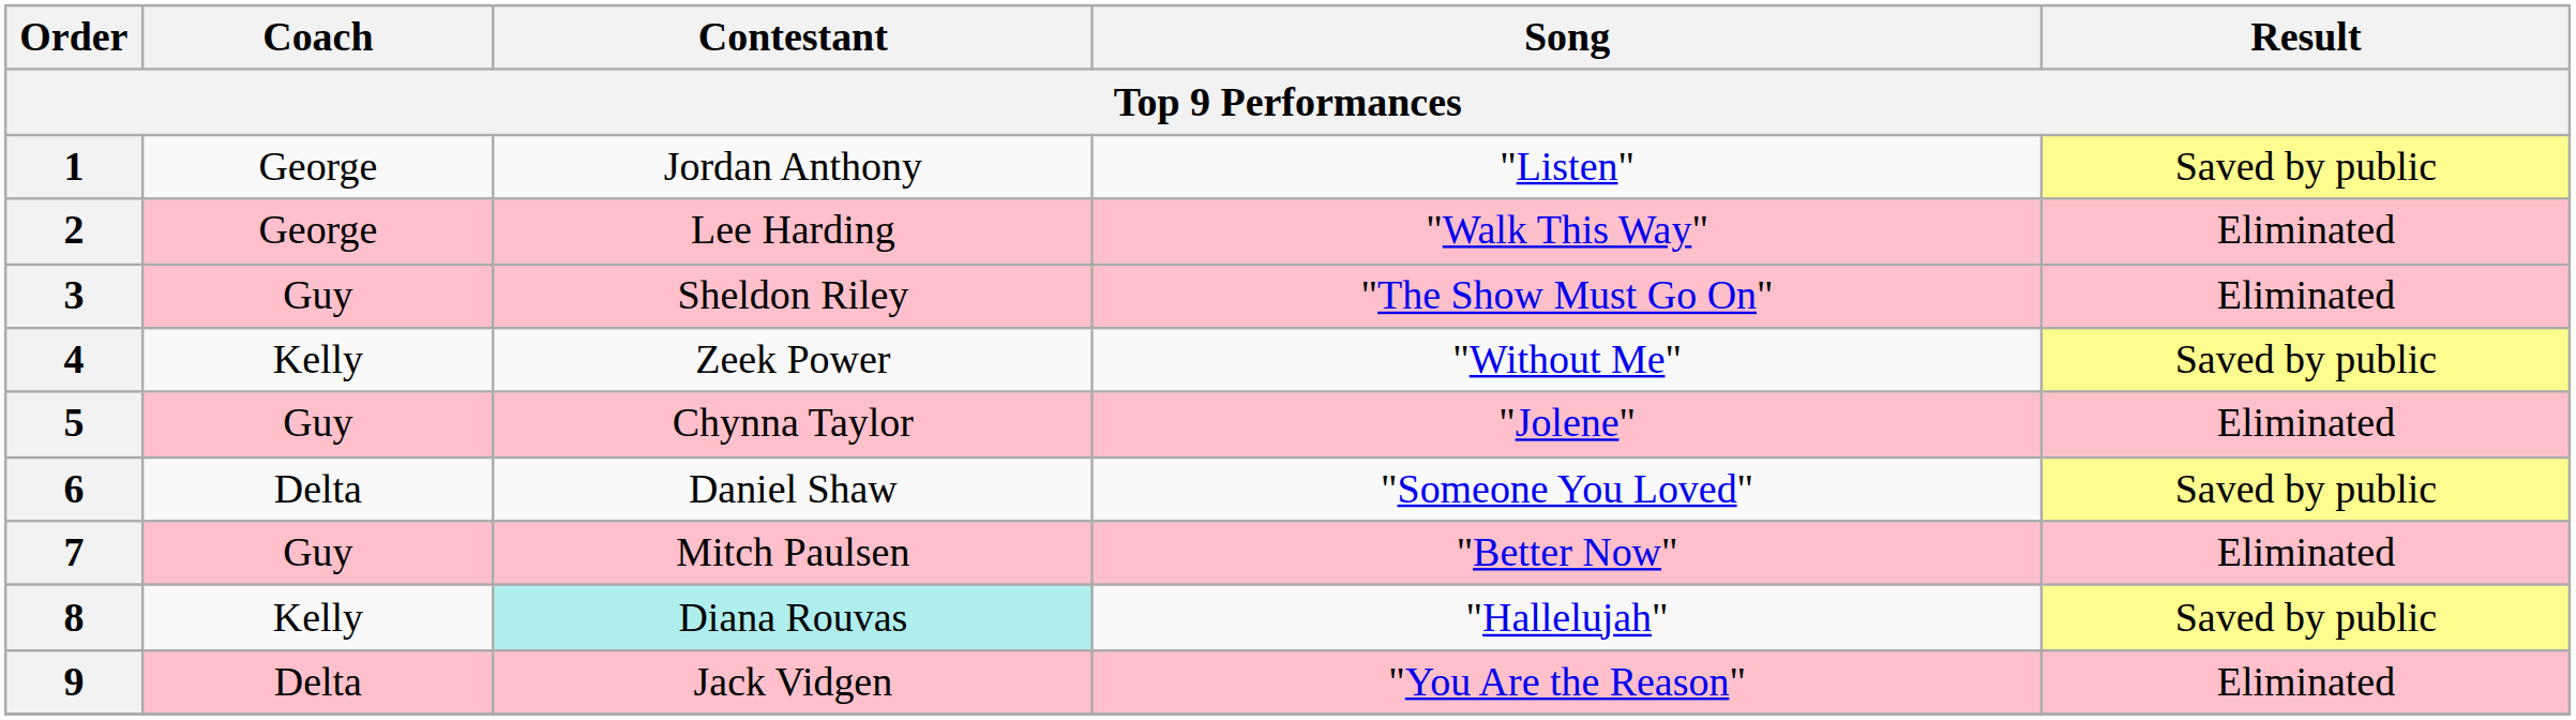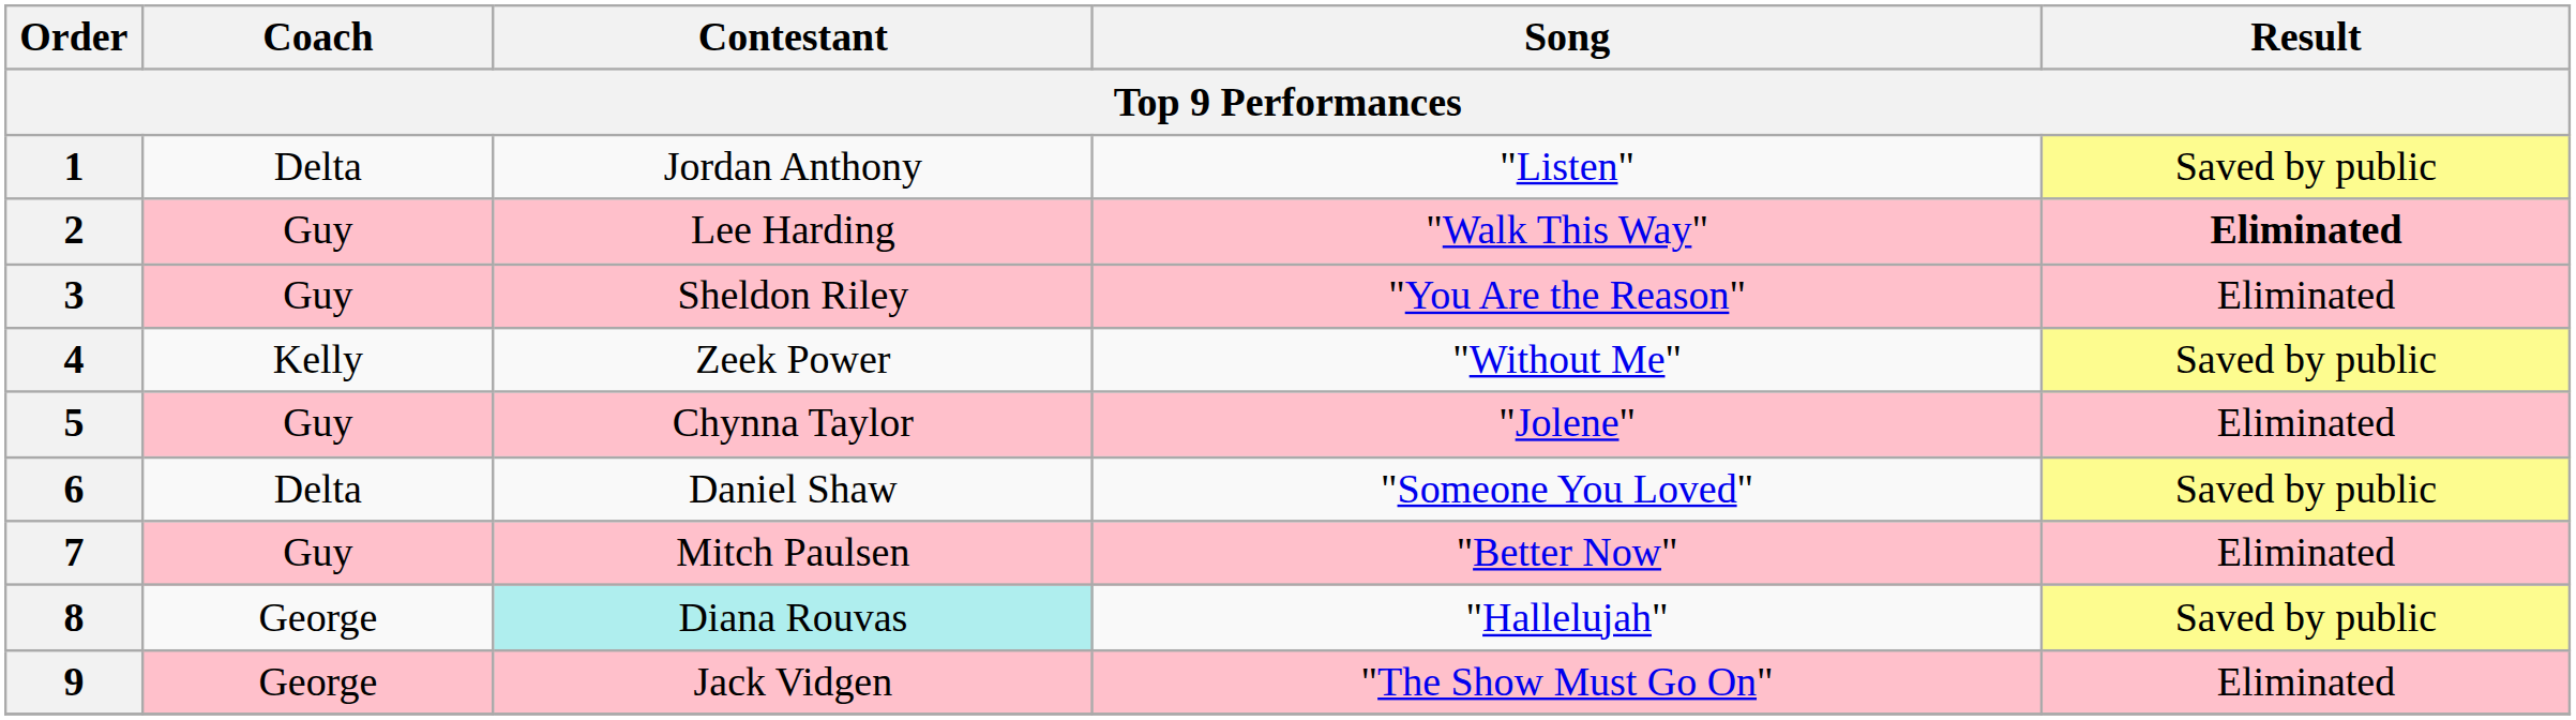 <table class="wikitable" style="text-align:center; width:80%;">
 <tr>
 <th width="1%">Order</th>
 <th width="10%">Coach</th>
 <th width="17%">Contestant</th>
 <th width="27%">Song</th>
 <th width="15%">Result</th>
 </tr>
 <tr>
 <th colspan="5">Top 9 Performances</th>
 </tr>
 <tr>
 <th scope="row">1</th>
-<td>George</td>
+<td>Delta</td>
 <td>Jordan Anthony</td>
 <td>"<a href='#'>Listen</a>"</td>
 <td bgcolor="#fdfc8f">Saved by public</td>
 </tr>
 <tr>
 <th scope="row">2</th>
-<td bgcolor="pink">George</td>
+<td bgcolor="pink">Guy</td>
 <td bgcolor="pink">Lee Harding</td>
 <td bgcolor="pink">"<a href='#'>Walk This Way</a>"</td>
-<td bgcolor="pink">Eliminated</td>
+<td bgcolor="pink"><strong>Eliminated</strong></td>
 </tr>
 <tr>
 <th scope="row">3</th>
 <td bgcolor="pink">Guy</td>
 <td bgcolor="pink">Sheldon Riley</td>
-<td bgcolor="pink">"<a href='#'>The Show Must Go On</a>"</td>
+<td bgcolor="pink">"<a href='#'>You Are the Reason</a>"</td>
 <td bgcolor="pink">Eliminated</td>
 </tr>
 <tr>
 <th scope="row">4</th>
 <td>Kelly</td>
 <td>Zeek Power</td>
 <td>"<a href='#'>Without Me</a>"</td>
 <td bgcolor="#fdfc8f">Saved by public</td>
 </tr>
 <tr>
 <th scope="row">5</th>
 <td bgcolor="pink">Guy</td>
 <td bgcolor="pink">Chynna Taylor</td>
 <td bgcolor="pink">"<a href='#'>Jolene</a>"</td>
 <td bgcolor="pink">Eliminated</td>
 </tr>
 <tr>
 <th scope="row">6</th>
 <td>Delta</td>
 <td>Daniel Shaw</td>
 <td>"<a href='#'>Someone You Loved</a>"</td>
 <td bgcolor="#fdfc8f">Saved by public</td>
 </tr>
 <tr>
 <th scope="row">7</th>
 <td bgcolor="pink">Guy</td>
 <td bgcolor="pink">Mitch Paulsen</td>
 <td bgcolor="pink">"<a href='#'>Better Now</a>"</td>
 <td bgcolor="pink">Eliminated</td>
 </tr>
 <tr>
 <th scope="row">8</th>
-<td>Kelly</td>
+<td>George</td>
 <td style="background: paleturquoise;">Diana Rouvas</td>
 <td>"<a href='#'>Hallelujah</a>"</td>
 <td bgcolor="#fdfc8f">Saved by public</td>
 </tr>
 <tr>
 <th scope="row">9</th>
-<td bgcolor="pink">Delta</td>
+<td bgcolor="pink">George</td>
 <td bgcolor="pink">Jack Vidgen</td>
-<td bgcolor="pink">"<a href='#'>You Are the Reason</a>"</td>
+<td bgcolor="pink">"<a href='#'>The Show Must Go On</a>"</td>
 <td bgcolor="pink">Eliminated</td>
 </tr>
 <tr>
 </tr>
 </table>
